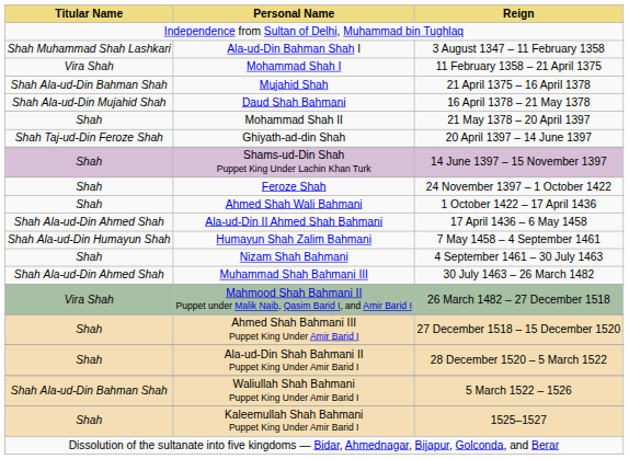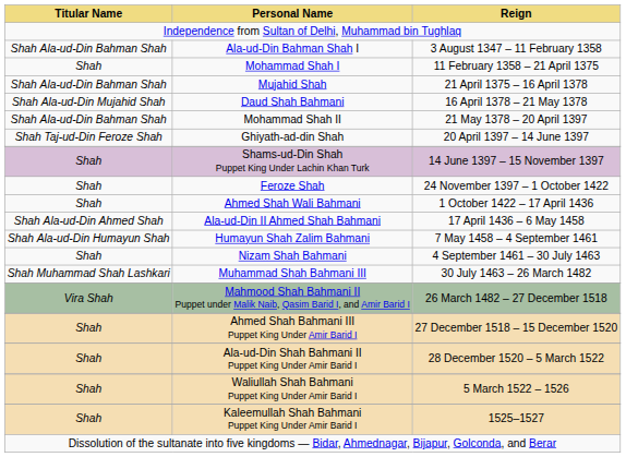 <table class="wikitable">
 <tr>
 <th style="background-color:#F0DC82">Titular Name</th>
 <th style="background-color:#F0DC82">Personal Name</th>
 <th style="background-color:#F0DC82">Reign</th>
 </tr>
 <tr>
 <td colspan=4 align="center"><a href='#'>Independence</a> from <a href='#'>Sultan of Delhi</a>, <a href='#'>Muhammad bin Tughlaq</a></td>
 </tr>
 <tr>
-<td align="center"><em>Shah</em> <em>Muhammad Shah Lashkari</em></td>
+<td align="center"><em>Shah</em> <em>Ala-ud-Din Bahman Shah</em></td>
 <td align="center"><a href='#'>Ala-ud-Din Bahman Shah</a> I</td>
 <td align="center">3 August 1347 – 11 February 1358</td>
 </tr>
 <tr>
-<td align="center"><em>Vira Shah</em></td>
+<td align="center"><em>Shah</em></td>
 <td align="center"><a href='#'>Mohammad Shah I</a></td>
 <td align="center">11 February 1358 – 21 April 1375</td>
 </tr>
 <tr>
 <td align="center"><em>Shah</em> <em>Ala-ud-Din Bahman Shah</em></td>
 <td align="center"><a href='#'>Mujahid Shah</a></td>
 <td align="center">21 April 1375 – 16 April 1378</td>
 </tr>
 <tr>
 <td align="center"><em>Shah</em> <em>Ala-ud-Din Mujahid Shah</em></td>
 <td align="center"><a href='#'>Daud Shah Bahmani</a></td>
 <td align="center">16 April 1378 – 21 May 1378</td>
 </tr>
 <tr>
-<td align="center"><em>Shah</em></td>
+<td align="center"><em>Shah</em> <em>Ala-ud-Din Bahman Shah</em></td>
 <td align="center">Mohammad Shah II</td>
 <td align="center">21 May 1378 – 20 April 1397</td>
 </tr>
 <tr>
 <td align="center"><em>Shah</em> <em>Taj-ud-Din Feroze Shah</em><br></td>
 <td align="center">Ghiyath-ad-din Shah</td>
 <td align="center">20 April 1397 – 14 June 1397</td>
 </tr>
 <tr>
 </tr>
 <tr bgcolor="#D8BFD8">
 <td align="center"><em>Shah</em></td>
 <td align="center">Shams-ud-Din Shah<br><small>Puppet King Under Lachin Khan Turk</small></td>
 <td align="center">14 June 1397 – 15 November 1397</td>
 </tr>
 <tr>
 <td align="center"><em>Shah</em></td>
 <td align="center"><a href='#'>Feroze Shah</a></td>
 <td align="center">24 November 1397 – 1 October 1422</td>
 </tr>
 <tr>
 <td align="center"><em>Shah</em></td>
 <td align="center"><a href='#'>Ahmed Shah Wali Bahmani</a></td>
 <td align="center">1 October 1422 – 17 April 1436</td>
 </tr>
 <tr>
 <td align="center"><em>Shah</em> <em>Ala-ud-Din Ahmed Shah</em></td>
 <td align="center"><a href='#'>Ala-ud-Din II Ahmed Shah Bahmani</a></td>
 <td align="center">17 April 1436 – 6 May 1458</td>
 </tr>
 <tr>
 <td align="center"><em>Shah</em> <em>Ala-ud-Din Humayun Shah</em></td>
 <td align="center"><a href='#'>Humayun Shah Zalim Bahmani</a></td>
 <td align="center">7 May 1458 – 4 September 1461</td>
 </tr>
 <tr>
 <td align="center"><em>Shah</em></td>
 <td align="center"><a href='#'>Nizam Shah Bahmani</a></td>
 <td align="center">4 September 1461 – 30 July 1463</td>
 </tr>
 <tr>
-<td align="center"><em>Shah</em> <em>Ala-ud-Din Ahmed Shah</em></td>
+<td align="center"><em>Shah</em> <em>Muhammad Shah Lashkari</em></td>
 <td align="center"><a href='#'>Muhammad Shah Bahmani III</a></td>
 <td align="center">30 July 1463 – 26 March 1482</td>
 </tr>
 <tr>
 </tr>
 <tr bgcolor="#A7BFA3">
 <td align="center"><em>Vira Shah</em></td>
 <td align="center"><a href='#'>Mahmood Shah Bahmani II</a><br><small>Puppet under <a href='#'>Malik Naib</a>, <a href='#'>Qasim Barid I</a>, and <a href='#'>Amir Barid I</a></small></td>
 <td align="center">26 March 1482 – 27 December 1518</td>
 </tr>
 <tr>
 </tr>
 <tr bgcolor="#F5DEB3">
 <td align="center"><em>Shah</em></td>
 <td align="center">Ahmed Shah Bahmani III<br><small>Puppet King Under <a href='#'>Amir Barid I</a></small></td>
 <td align="center">27 December 1518 – 15 December 1520</td>
 </tr>
 <tr>
 </tr>
 <tr bgcolor="#F5DEB3">
 <td align="center"><em>Shah</em></td>
 <td align="center">Ala-ud-Din Shah Bahmani II<br><small>Puppet King Under Amir Barid I</small></td>
 <td align="center">28 December 1520 – 5 March 1522</td>
 </tr>
 <tr>
 </tr>
 <tr bgcolor="#F5DEB3">
-<td align="center"><em>Shah</em> <em>Ala-ud-Din Bahman Shah</em></td>
+<td align="center"><em>Shah</em></td>
 <td align="center">Waliullah Shah Bahmani<br><small>Puppet King Under Amir Barid I</small></td>
 <td align="center">5 March 1522 – 1526</td>
 </tr>
 <tr>
 </tr>
 <tr bgcolor="#F5DEB3">
 <td align="center"><em>Shah</em></td>
 <td align="center">Kaleemullah Shah Bahmani<br><small>Puppet King Under Amir Barid I</small></td>
 <td align="center">1525–1527</td>
 </tr>
 <tr>
 <td colspan=4 align="center">Dissolution of the sultanate into five kingdoms — <a href='#'>Bidar</a>, <a href='#'>Ahmednagar</a>, <a href='#'>Bijapur</a>, <a href='#'>Golconda</a>, and <a href='#'>Berar</a></td>
 </tr>
 </table>
